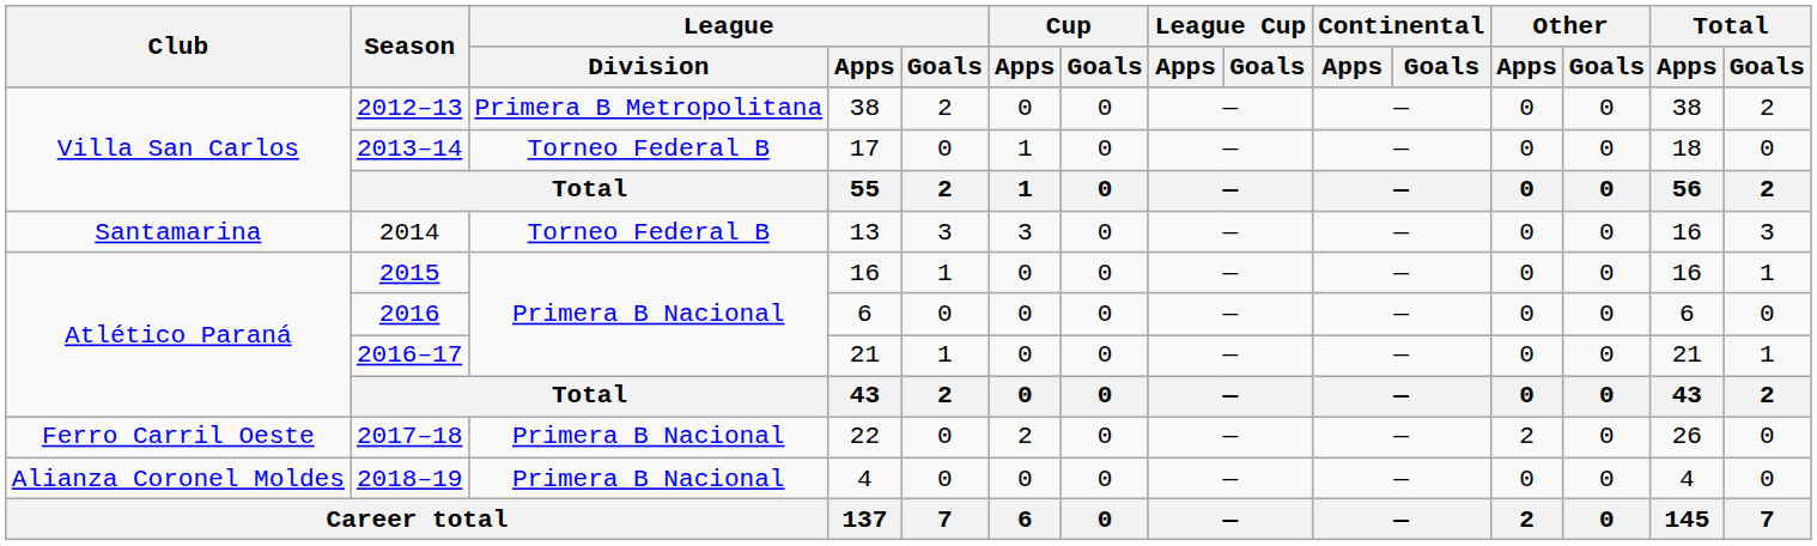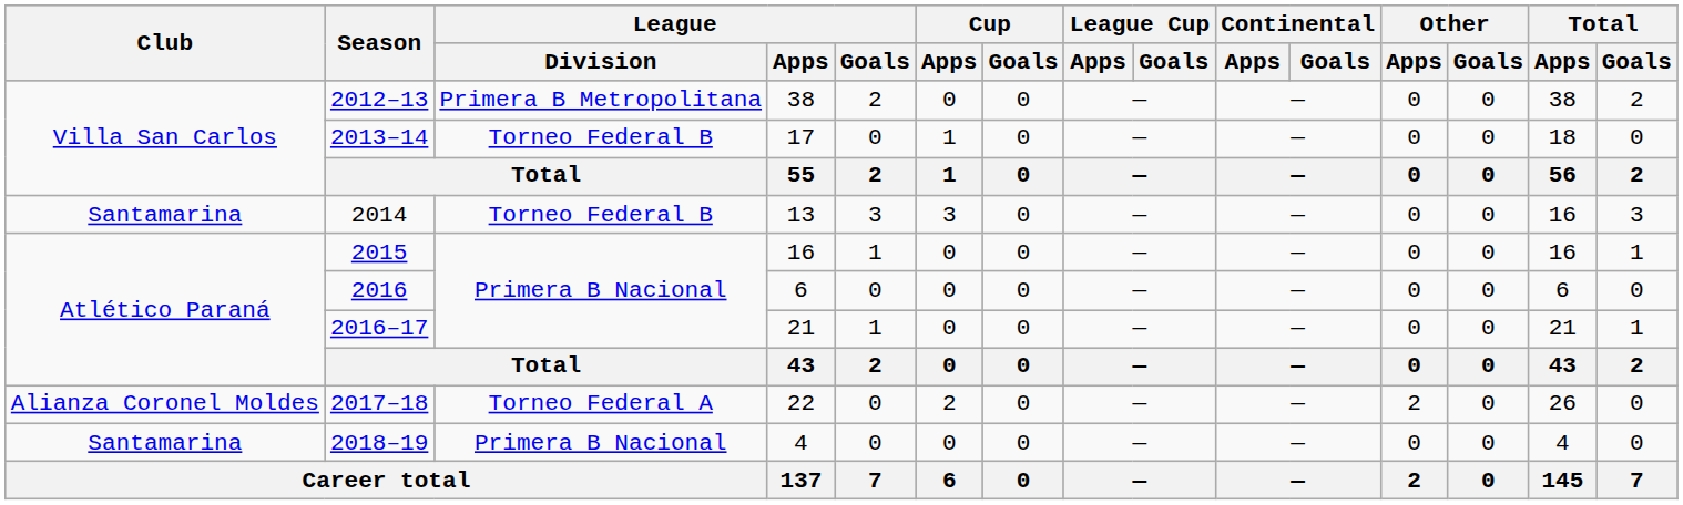 <table class="wikitable" style="text-align:center">
 <tr>
 <th rowspan="2">Club</th>
 <th rowspan="2">Season</th>
 <th colspan="3">League</th>
 <th colspan="2">Cup</th>
 <th colspan="2">League Cup</th>
 <th colspan="2">Continental</th>
 <th colspan="2">Other</th>
 <th colspan="2">Total</th>
 </tr>
 <tr>
 <th>Division</th>
 <th>Apps</th>
 <th>Goals</th>
 <th>Apps</th>
 <th>Goals</th>
 <th>Apps</th>
 <th>Goals</th>
 <th>Apps</th>
 <th>Goals</th>
 <th>Apps</th>
 <th>Goals</th>
 <th>Apps</th>
 <th>Goals</th>
 </tr>
 <tr>
 <td rowspan="3"><a href='#'>Villa San Carlos</a></td>
 <td><a href='#'>2012–13</a></td>
 <td rowspan="1"><a href='#'>Primera B Metropolitana</a></td>
 <td>38</td>
 <td>2</td>
 <td>0</td>
 <td>0</td>
 <td colspan="2">—</td>
 <td colspan="2">—</td>
 <td>0</td>
 <td>0</td>
 <td>38</td>
 <td>2</td>
 </tr>
 <tr>
 <td><a href='#'>2013–14</a></td>
 <td rowspan="1"><a href='#'>Torneo Federal B</a></td>
 <td>17</td>
 <td>0</td>
 <td>1</td>
 <td>0</td>
 <td colspan="2">—</td>
 <td colspan="2">—</td>
 <td>0</td>
 <td>0</td>
 <td>18</td>
 <td>0</td>
 </tr>
 <tr>
 <th colspan="2">Total</th>
 <th>55</th>
 <th>2</th>
 <th>1</th>
 <th>0</th>
 <th colspan="2">—</th>
 <th colspan="2">—</th>
 <th>0</th>
 <th>0</th>
 <th>56</th>
 <th>2</th>
 </tr>
 <tr>
 <td rowspan="1"><a href='#'>Santamarina</a></td>
 <td>2014</td>
 <td rowspan="1"><a href='#'>Torneo Federal B</a></td>
 <td>13</td>
 <td>3</td>
 <td>3</td>
 <td>0</td>
 <td colspan="2">—</td>
 <td colspan="2">—</td>
 <td>0</td>
 <td>0</td>
 <td>16</td>
 <td>3</td>
 </tr>
 <tr>
 <td rowspan="4"><a href='#'>Atlético Paraná</a></td>
 <td><a href='#'>2015</a></td>
 <td rowspan="3"><a href='#'>Primera B Nacional</a></td>
 <td>16</td>
 <td>1</td>
 <td>0</td>
 <td>0</td>
 <td colspan="2">—</td>
 <td colspan="2">—</td>
 <td>0</td>
 <td>0</td>
 <td>16</td>
 <td>1</td>
 </tr>
 <tr>
 <td><a href='#'>2016</a></td>
 <td>6</td>
 <td>0</td>
 <td>0</td>
 <td>0</td>
 <td colspan="2">—</td>
 <td colspan="2">—</td>
 <td>0</td>
 <td>0</td>
 <td>6</td>
 <td>0</td>
 </tr>
 <tr>
 <td><a href='#'>2016–17</a></td>
 <td>21</td>
 <td>1</td>
 <td>0</td>
 <td>0</td>
 <td colspan="2">—</td>
 <td colspan="2">—</td>
 <td>0</td>
 <td>0</td>
 <td>21</td>
 <td>1</td>
 </tr>
 <tr>
 <th colspan="2">Total</th>
 <th>43</th>
 <th>2</th>
 <th>0</th>
 <th>0</th>
 <th colspan="2">—</th>
 <th colspan="2">—</th>
 <th>0</th>
 <th>0</th>
 <th>43</th>
 <th>2</th>
 </tr>
 <tr>
-<td rowspan="1"><a href='#'>Ferro Carril Oeste</a></td>
+<td rowspan="1"><a href='#'>Alianza Coronel Moldes</a></td>
 <td><a href='#'>2017–18</a></td>
-<td rowspan="1"><a href='#'>Primera B Nacional</a></td>
+<td rowspan="1"><a href='#'>Torneo Federal A</a></td>
 <td>22</td>
 <td>0</td>
 <td>2</td>
 <td>0</td>
 <td colspan="2">—</td>
 <td colspan="2">—</td>
 <td>2</td>
 <td>0</td>
 <td>26</td>
 <td>0</td>
 </tr>
 <tr>
-<td rowspan="1"><a href='#'>Alianza Coronel Moldes</a></td>
+<td rowspan="1"><a href='#'>Santamarina</a></td>
 <td><a href='#'>2018–19</a></td>
 <td rowspan="1"><a href='#'>Primera B Nacional</a></td>
 <td>4</td>
 <td>0</td>
 <td>0</td>
 <td>0</td>
 <td colspan="2">—</td>
 <td colspan="2">—</td>
 <td>0</td>
 <td>0</td>
 <td>4</td>
 <td>0</td>
 </tr>
 <tr>
 <th colspan="3">Career total</th>
 <th>137</th>
 <th>7</th>
 <th>6</th>
 <th>0</th>
 <th colspan="2">—</th>
 <th colspan="2">—</th>
 <th>2</th>
 <th>0</th>
 <th>145</th>
 <th>7</th>
 </tr>
 </table>
